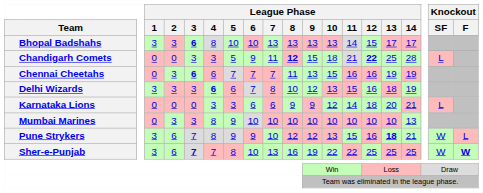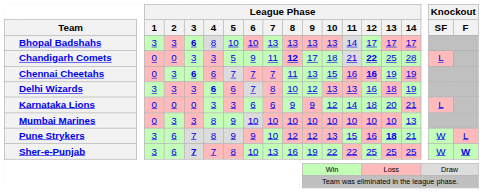 <table class="wikitable" style="border:none;text-align:center">
 <tr>
 <td colspan="2" style="background:white; border:none"></td>
 <td rowspan="10" width="5" style="border:none; background:white"></td>
 <th colspan="14"><span>League Phase</span></th>
 <td rowspan="10" width="5" style="border:none; background:white"></td>
 <th colspan="2"><span>Knockout</span></th>
 </tr>
 <tr>
 <th width="210" colspan="2" style="vertical-align:center">Team</th>
 <th width=25>1</th>
 <th width=25>2</th>
 <th width=25>3</th>
 <th width=25>4</th>
 <th width=25>5</th>
 <th width=25>6</th>
 <th width=25>7</th>
 <th width=25>8</th>
 <th width=25>9</th>
 <th width=25>10</th>
 <th width=25>11</th>
 <th width=25>12</th>
 <th width=25>13</th>
 <th width=25>14</th>
 <th width=25><span>SF</span></th>
 <th width=25><span>F</span></th>
 </tr>
 <tr>
 <th style="width:5px; border-right:none"></th>
 <th style="width:105px; text-align:left; border-left:none"><a href='#'>Bhopal Badshahs</a></th>
 <td style="background:#c3fdb8;"><a href='#'>3</a></td>
 <td style="background:#fbb;"><a href='#'>3</a></td>
 <td style="background:#c3fdb8;"><strong><a href='#'>6</a></strong></td>
 <td style="background:#dcdcdc;"><a href='#'>8</a></td>
 <td style="background:#c3fdb8;"><a href='#'>10</a></td>
 <td style="background:#fbb;"><a href='#'>10</a></td>
 <td style="background:#c3fdb8;"><a href='#'>13</a></td>
 <td style="background:#fbb;"><a href='#'>13</a></td>
 <td style="background:#fbb;"><a href='#'>13</a></td>
 <td style="background:#fbb;"><a href='#'>13</a></td>
 <td style="background:#dcdcdc;"><a href='#'>14</a></td>
-<td style="background:#c3fdb8;"><a href='#'>15</a></td>
+<td style="background:#c3fdb8;"><a href='#'>17</a></td>
 <td style="background:#fbb;"><a href='#'>17</a></td>
 <td style="background:#fbb;"><a href='#'>17</a></td>
 <td style="background:#c0c0c0; border-right:none"></td>
 <td style="background:#c0c0c0; border-left:none"></td>
 </tr>
 <tr>
 <th style="width:5px; border-right:none"></th>
 <th style="width:105px; text-align:left; border-left:none"><a href='#'>Chandigarh Comets</a></th>
 <td style="background:#fbb;"><a href='#'>0</a></td>
 <td style="background:#fbb;"><a href='#'>0</a></td>
 <td style="background:#c3fdb8;"><a href='#'>3</a></td>
 <td style="background:#fbb;"><a href='#'>3</a></td>
 <td style="background:#c3fdb8;"><a href='#'>5</a></td>
 <td style="background:#c3fdb8;"><a href='#'>9</a></td>
 <td style="background:#c3fdb8;"><a href='#'>11</a></td>
 <td style="background:#fbb;"><strong><a href='#'>12</a></strong></td>
-<td style="background:#c3fdb8;"><a href='#'>15</a></td>
+<td style="background:#c3fdb8;"><a href='#'>17</a></td>
 <td style="background:#c3fdb8;"><a href='#'>18</a></td>
 <td style="background:#dcdcdc;"><a href='#'>21</a></td>
 <td style="background:#c3fdb8;"><strong><a href='#'>22</a></strong></td>
 <td style="background:#c3fdb8;"><a href='#'>25</a></td>
 <td style="background:#c3fdb8;"><a href='#'>28</a></td>
 <td style="background:#fbb;"><a href='#'>L</a></td>
 <td style="background:#c0c0c0; border-left:none"></td>
 </tr>
 <tr>
 <th style="width:5px; border-right:none"></th>
 <th style="width:105px; text-align:left; border-left:none"><a href='#'>Chennai Cheetahs</a></th>
 <td style="background:#fbb;"><a href='#'>0</a></td>
 <td style="background:#c3fdb8;"><a href='#'>3</a></td>
 <td style="background:#c3fdb8;"><strong><a href='#'>6</a></strong></td>
 <td style="background:#fbb;"><a href='#'>6</a></td>
 <td style="background:#dcdcdc;"><a href='#'>7</a></td>
 <td style="background:#fbb;"><a href='#'>7</a></td>
 <td style="background:#fbb;"><a href='#'>7</a></td>
 <td style="background:#c3fdb8"><a href='#'>11</a></td>
 <td style="background:#c3fdb8;"><a href='#'>13</a></td>
 <td style="background:#c3fdb8;"><a href='#'>15</a></td>
 <td style="background:#fbb;"><a href='#'>16</a></td>
-<td style="background:#fbb;"><a href='#'>16</a></td>
+<td style="background:#fbb;"><strong><a href='#'>16</a></strong></td>
 <td style="background:#c3fdb8;"><a href='#'>19</a></td>
 <td style="background:#fbb;"><a href='#'>19</a></td>
 <td style="background:#c0c0c0; border-right:none"></td>
 <td style="background:#c0c0c0; border-left:none"></td>
 </tr>
 <tr>
 <th style="width:5px; border-right:none"></th>
 <th style="width:105px; text-align:left; border-left:none"><a href='#'>Delhi Wizards</a></th>
 <td style="background:#c3fdb8;"><a href='#'>3</a></td>
 <td style="background:#fbb;"><a href='#'>3</a></td>
 <td style="background:#fbb;"><a href='#'>3</a></td>
 <td style="background:#c3fdb8;"><strong><a href='#'>6</a></strong></td>
 <td style="background:#fbb;"><a href='#'>6</a></td>
 <td style="background:#dcdcdc;"><a href='#'>7</a></td>
 <td style="background:#fbb;"><a href='#'>8</a></td>
 <td style="background:#c3fdb8"><a href='#'>10</a></td>
 <td style="background:#c3fdb8;"><a href='#'>12</a></td>
 <td style="background:#fbb;"><a href='#'>13</a></td>
-<td style="background:#fbb;"><a href='#'>15</a></td>
+<td style="background:#fbb;"><a href='#'>13</a></td>
 <td style="background:#c3fdb8;"><a href='#'>16</a></td>
 <td style="background:#fbb;"><a href='#'>18</a></td>
 <td style="background:#c3fdb8;"><a href='#'>19</a></td>
 <td style="background:#c0c0c0; border-right:none"></td>
 <td style="background:#c0c0c0; border-left:none"></td>
 </tr>
 <tr>
 <th style="width:5px; border-right:none"></th>
 <th style="width:105px; text-align:left; border-left:none"><a href='#'>Karnataka Lions</a></th>
 <td style="background:#fbb;"><a href='#'>0</a></td>
 <td style="background:#fbb;"><a href='#'>0</a></td>
 <td style="background:#fbb;"><a href='#'>0</a></td>
 <td style="background:#c3fdb8;"><a href='#'>3</a></td>
 <td style="background:#fbb;"><a href='#'>3</a></td>
 <td style="background:#c3fdb8;"><a href='#'>6</a></td>
 <td style="background:#fbb;"><a href='#'>6</a></td>
 <td style="background:#c3fdb8"><a href='#'>9</a></td>
 <td style="background:#fbb;"><a href='#'>9</a></td>
 <td style="background:#c3fdb8;"><a href='#'>12</a></td>
 <td style="background:#c3fdb8;"><a href='#'>14</a></td>
 <td style="background:#c3fdb8;"><a href='#'>18</a></td>
 <td style="background:#c3fdb8;"><a href='#'>20</a></td>
 <td style="background:#fbb;"><a href='#'>21</a></td>
 <td style="background:#fbb;"><a href='#'>L</a></td>
 <td style="background:#c0c0c0; border-left:none"></td>
 </tr>
 <tr>
 <th style="width:5px; border-right:none"></th>
 <th style="width:105px; text-align:left; border-left:none"><a href='#'>Mumbai Marines</a></th>
 <td style="background:#fbb;"><a href='#'>0</a></td>
 <td style="background:#c3fdb8;"><a href='#'>3</a></td>
 <td style="background:#fbb;"><a href='#'>3</a></td>
 <td style="background:#c3fdb8;"><a href='#'>8</a></td>
 <td style="background:#c3fdb8;"><a href='#'>9</a></td>
 <td style="background:#dcdcdc;"><a href='#'>10</a></td>
 <td style="background:#fbb;"><a href='#'>10</a></td>
 <td style="background:#fbb"><a href='#'>10</a></td>
 <td style="background:#fbb;"><a href='#'>10</a></td>
 <td style="background:#fbb;"><a href='#'>10</a></td>
 <td style="background:#fbb;"><a href='#'>10</a></td>
 <td style="background:#fbb;"><a href='#'>10</a></td>
 <td style="background:#fbb;"><a href='#'>10</a></td>
 <td style="background:#c3fdb8"><a href='#'>13</a></td>
 <td style="background:#c0c0c0; border-right:none"></td>
 <td style="background:#c0c0c0; border-left:none"></td>
 </tr>
 <tr>
 <th style="width:5px; border-right:none"></th>
 <th style="width:105px; text-align:left; border-left:none"><a href='#'>Pune Strykers</a></th>
 <td style="background:#c3fdb8;"><a href='#'>3</a></td>
 <td style="background:#c3fdb8;"><a href='#'>6</a></td>
 <td style="background:#dcdcdc;"><a href='#'>7</a></td>
 <td style="background:#dcdcdc;"><a href='#'>8</a></td>
 <td style="background:#dcdcdc;"><a href='#'>9</a></td>
 <td style="background:#fbb;"><a href='#'>9</a></td>
 <td style="background:#c3fdb8;"><a href='#'>10</a></td>
 <td style="background:#fbb"><a href='#'>12</a></td>
 <td style="background:#fbb;"><a href='#'>12</a></td>
 <td style="background:#fbb;"><a href='#'>13</a></td>
 <td style="background:#c3fdb8;"><a href='#'>15</a></td>
 <td style="background:#fbb;"><a href='#'>16</a></td>
 <td style="background:#c3fdb8;"><strong><a href='#'>18</a></strong></td>
 <td style="background:#c3fdb8;"><a href='#'>21</a></td>
 <td style="background:#c3fdb8;"><a href='#'>W</a></td>
 <td style="background:#fbb;"><a href='#'>L</a></td>
 </tr>
 <tr>
 <th style="width:5px; border-right:none"></th>
 <th style="width:105px; text-align:left; border-left:none"><a href='#'>Sher-e-Punjab</a></th>
 <td style="background:#c3fdb8;"><a href='#'>3</a></td>
 <td style="background:#c3fdb8;"><a href='#'>6</a></td>
 <td style="background:#dcdcdc;"><strong><a href='#'>7</a></strong></td>
 <td style="background:#fbb;"><a href='#'>7</a></td>
 <td style="background:#fbb;"><a href='#'>8</a></td>
 <td style="background:#c3fdb8;"><a href='#'>10</a></td>
 <td style="background:#c3fdb8;"><a href='#'>13</a></td>
 <td style="background:#c3fdb8"><a href='#'>16</a></td>
 <td style="background:#c3fdb8;"><a href='#'>19</a></td>
 <td style="background:#c3fdb8;"><a href='#'>22</a></td>
 <td style="background:#fbb;"><a href='#'>22</a></td>
 <td style="background:#c3fdb8;"><a href='#'>25</a></td>
 <td style="background:#fbb;"><a href='#'>25</a></td>
 <td style="background:#fbb;"><a href='#'>25</a></td>
 <td style="background:#c3fdb8;"><a href='#'>W</a></td>
 <td style="background:#c3fdb8;"><strong><a href='#'>W</a></strong></td>
 </tr>
 <tr>
 <td colspan="2" style="background:white; border:none"></td>
 <td colspan="1" style="background:white; border:none"></td>
 <td colspan="14" style="background:white; border:none"></td>
 <td colspan="1" style="background:white; border:none"></td>
 <td colspan="2" style="background:white; border:none"></td>
 </tr>
 <tr style="font-size:75%">
 <td colspan="11" style="background:white; border:none; vertical-align:center"><br></td>
 <td colspan="3" style="background:#c3fdb8;">Win</td>
 <td colspan="3" style="background:#fbb;">Loss</td>
 <td colspan="3" style="background:#dcdcdc;">Draw</td>
 </tr>
 <tr style="font-size:75%">
 <td colspan="11" style="background:white; border:none; vertical-align:top"><br></td>
 <td colspan="9" style="background:#c0c0c0; text-align:center; vertical-align:center">Team was eliminated in the league phase.</td>
 </tr>
 </table>
